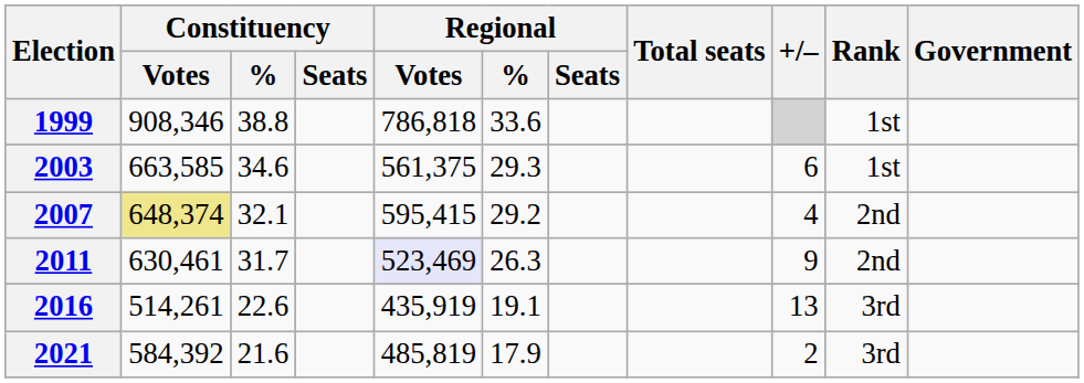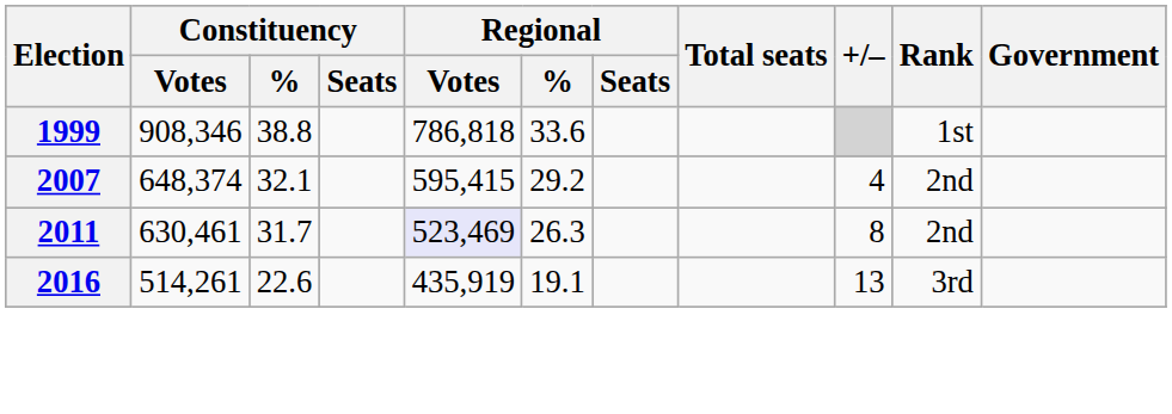 <table class="wikitable" style="text-align:right">
 <tr>
 <th rowspan="2">Election</th>
 <th colspan="3">Constituency</th>
 <th colspan="3">Regional</th>
 <th rowspan="2">Total seats</th>
 <th rowspan="2">+/–</th>
 <th rowspan="2">Rank</th>
 <th rowspan="2">Government</th>
 </tr>
 <tr>
 <th>Votes</th>
 <th>%</th>
 <th>Seats</th>
 <th>Votes</th>
 <th>%</th>
 <th>Seats</th>
 </tr>
 <tr>
 <th><a href='#'>1999</a></th>
 <td>908,346</td>
 <td>38.8</td>
 <td></td>
 <td>786,818</td>
 <td>33.6</td>
 <td></td>
 <td></td>
 <td style="background:lightgrey;"></td>
 <td> 1st</td>
 <td></td>
 </tr>
 <tr>
-<th><a href='#'>2003</a></th>
-<td>663,585</td>
-<td>34.6</td>
-<td></td>
-<td>561,375</td>
-<td>29.3</td>
-<td></td>
-<td></td>
-<td> 6</td>
-<td> 1st</td>
-<td></td>
-</tr>
-<tr>
 <th><a href='#'>2007</a></th>
-<td style="background: khaki;">648,374</td>
+<td>648,374</td>
 <td>32.1</td>
 <td></td>
 <td>595,415</td>
 <td>29.2</td>
 <td></td>
 <td></td>
 <td> 4</td>
 <td> 2nd</td>
 <td></td>
 </tr>
 <tr>
 <th><a href='#'>2011</a></th>
 <td>630,461</td>
 <td>31.7</td>
 <td></td>
 <td style="background: lavender;">523,469</td>
 <td>26.3</td>
 <td></td>
 <td></td>
-<td> 9</td>
+<td> 8</td>
 <td> 2nd</td>
 <td></td>
 </tr>
 <tr>
 <th><a href='#'>2016</a></th>
 <td>514,261</td>
 <td>22.6</td>
 <td></td>
 <td>435,919</td>
 <td>19.1</td>
 <td></td>
 <td></td>
 <td> 13</td>
 <td> 3rd</td>
 <td></td>
 </tr>
-<tr>
-<th><a href='#'>2021</a></th>
-<td>584,392</td>
-<td>21.6</td>
-<td></td>
-<td>485,819</td>
-<td>17.9</td>
-<td></td>
-<td></td>
-<td> 2</td>
-<td> 3rd</td>
-<td></td>
-</tr>
 </table>
